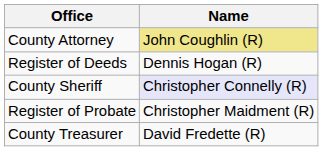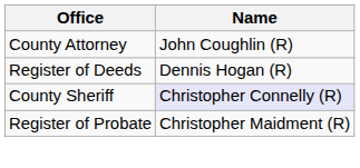 <table class=wikitable>
 <tr valign=bottom>
 <th>Office</th>
 <th>Name</th>
 </tr>
 <tr>
 <td>County Attorney</td>
-<td style="background: khaki;">John Coughlin (R)</td>
+<td>John Coughlin (R)</td>
 </tr>
 <tr>
 <td>Register of Deeds</td>
 <td>Dennis Hogan (R)</td>
 </tr>
 <tr>
 <td>County Sheriff</td>
 <td style="background: lavender;">Christopher Connelly (R)</td>
 </tr>
 <tr>
 <td>Register of Probate</td>
 <td>Christopher Maidment (R)</td>
 </tr>
-<tr>
-<td>County Treasurer</td>
-<td>David Fredette (R)</td>
-</tr>
 </table>
